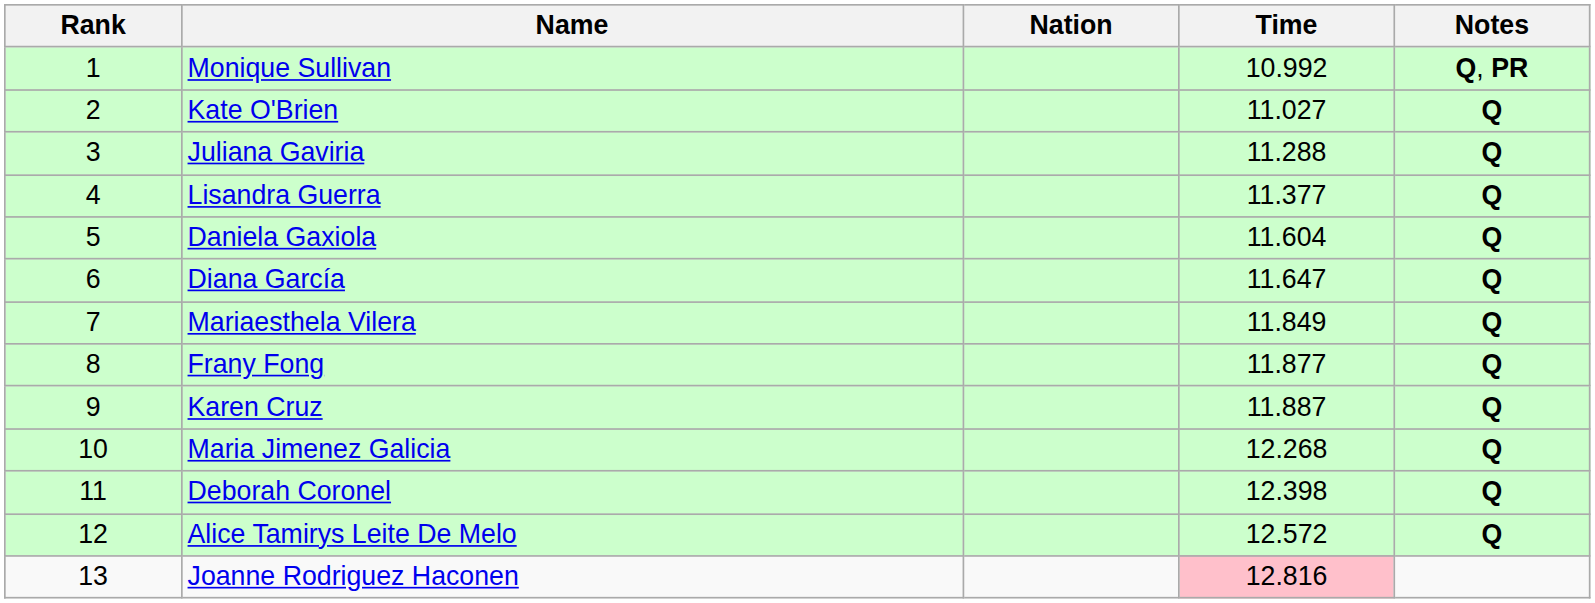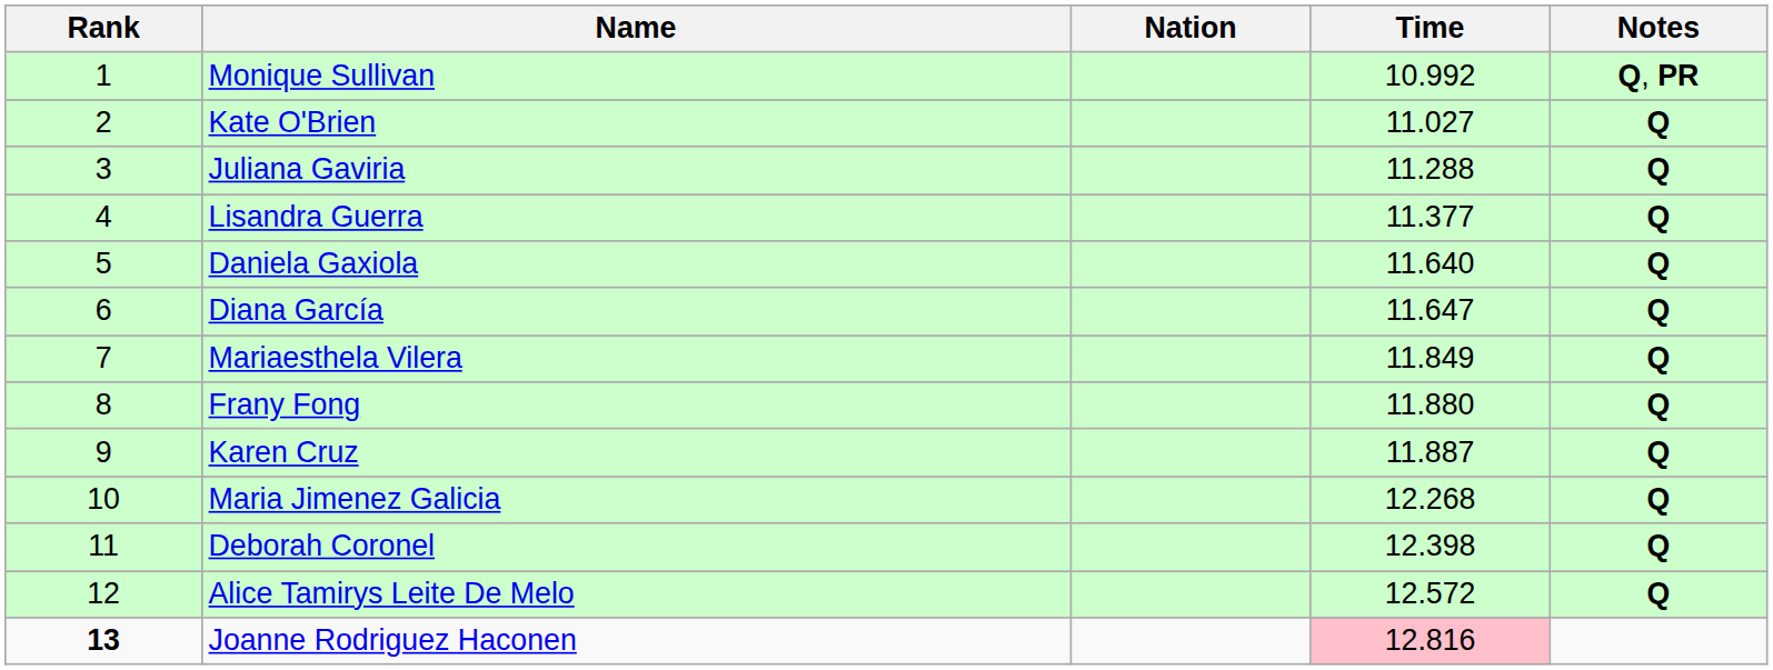 <table class="wikitable sortable" style="text-align:center" width=60%>
 <tr>
 <th>Rank</th>
 <th>Name</th>
 <th>Nation</th>
 <th>Time</th>
 <th>Notes</th>
 </tr>
 <tr bgcolor=ccffcc>
 <td>1</td>
 <td align=left><a href='#'>Monique Sullivan</a></td>
 <td align=left></td>
 <td>10.992</td>
 <td><strong>Q</strong>, <strong>PR</strong></td>
 </tr>
 <tr bgcolor=ccffcc>
 <td>2</td>
 <td align=left><a href='#'>Kate O'Brien</a></td>
 <td align=left></td>
 <td>11.027</td>
 <td><strong>Q</strong></td>
 </tr>
 <tr bgcolor=ccffcc>
 <td>3</td>
 <td align=left><a href='#'>Juliana Gaviria</a></td>
 <td align=left></td>
 <td>11.288</td>
 <td><strong>Q</strong></td>
 </tr>
 <tr bgcolor=ccffcc>
 <td>4</td>
 <td align=left><a href='#'>Lisandra Guerra</a></td>
 <td align=left></td>
 <td>11.377</td>
 <td><strong>Q</strong></td>
 </tr>
 <tr bgcolor=ccffcc>
 <td>5</td>
 <td align=left><a href='#'>Daniela Gaxiola</a></td>
 <td align=left></td>
-<td>11.604</td>
+<td>11.640</td>
 <td><strong>Q</strong></td>
 </tr>
 <tr bgcolor=ccffcc>
 <td>6</td>
 <td align=left><a href='#'>Diana García</a></td>
 <td align=left></td>
 <td>11.647</td>
 <td><strong>Q</strong></td>
 </tr>
 <tr bgcolor=ccffcc>
 <td>7</td>
 <td align=left><a href='#'>Mariaesthela Vilera</a></td>
 <td align=left></td>
 <td>11.849</td>
 <td><strong>Q</strong></td>
 </tr>
 <tr bgcolor=ccffcc>
 <td>8</td>
 <td align=left><a href='#'>Frany Fong</a></td>
 <td align=left></td>
-<td>11.877</td>
+<td>11.880</td>
 <td><strong>Q</strong></td>
 </tr>
 <tr bgcolor=ccffcc>
 <td>9</td>
 <td align=left><a href='#'>Karen Cruz</a></td>
 <td align=left></td>
 <td>11.887</td>
 <td><strong>Q</strong></td>
 </tr>
 <tr bgcolor=ccffcc>
 <td>10</td>
 <td align=left><a href='#'>Maria Jimenez Galicia</a></td>
 <td align=left></td>
 <td>12.268</td>
 <td><strong>Q</strong></td>
 </tr>
 <tr bgcolor=ccffcc>
 <td>11</td>
 <td align=left><a href='#'>Deborah Coronel</a></td>
 <td align=left></td>
 <td>12.398</td>
 <td><strong>Q</strong></td>
 </tr>
 <tr bgcolor=ccffcc>
 <td>12</td>
 <td align=left><a href='#'>Alice Tamirys Leite De Melo</a></td>
 <td align=left></td>
 <td>12.572</td>
 <td><strong>Q</strong></td>
 </tr>
 <tr>
-<td>13</td>
+<td><strong>13</strong></td>
 <td align=left><a href='#'>Joanne Rodriguez Haconen</a></td>
 <td align=left></td>
 <td style="background: pink;">12.816</td>
 <td></td>
 </tr>
 </table>
